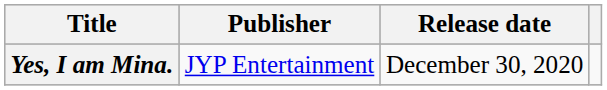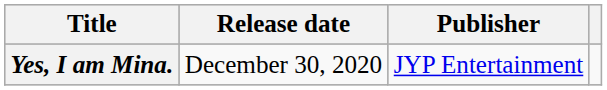 <table class="wikitable plainrowheaders" style="text-align:center">
 <tr>
 <th scope="col">Title</th>
+<th scope="col">Release date</th>
 <th scope="col">Publisher</th>
-<th scope="col">Release date</th>
 <th scope="col"></th>
 </tr>
 <tr>
 <th scope="row"><em>Yes, I am Mina.</em></th>
+<td>December 30, 2020</td>
 <td><a href='#'>JYP Entertainment</a></td>
-<td>December 30, 2020</td>
 <td></td>
 </tr>
 </table>
